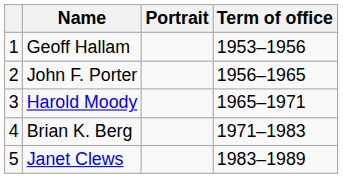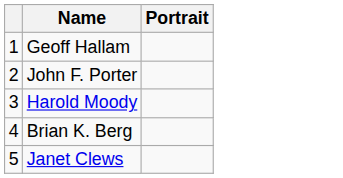 <table class="wikitable">
 <tr>
 <th></th>
 <th>Name</th>
 <th>Portrait</th>
-<th>Term of office</th>
 </tr>
 <tr>
 <td align=center>1</td>
 <td>Geoff Hallam</td>
 <td></td>
-<td>1953–1956</td>
 </tr>
 <tr>
 <td align=center>2</td>
 <td>John F. Porter</td>
 <td></td>
-<td>1956–1965</td>
 </tr>
 <tr>
 <td align=center>3</td>
 <td><a href='#'>Harold Moody</a></td>
 <td></td>
-<td>1965–1971</td>
 </tr>
 <tr>
 <td align=center>4</td>
 <td>Brian K. Berg</td>
 <td></td>
-<td>1971–1983</td>
 </tr>
 <tr>
 <td align=center>5</td>
 <td><a href='#'>Janet Clews</a></td>
 <td></td>
-<td>1983–1989</td>
 </tr>
 </table>
